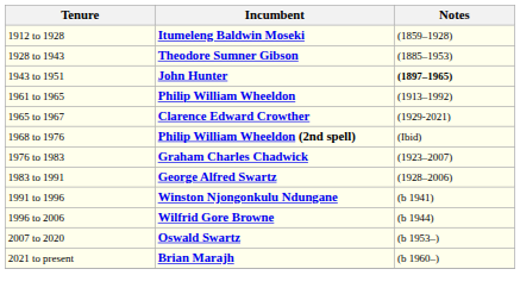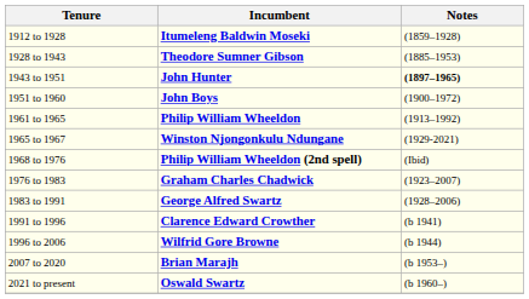 <table class="wikitable">
 <tr align=left>
 <th width="25%">Tenure</th>
 <th width="40%">Incumbent</th>
 <th width="20%">Notes</th>
 </tr>
 <tr valign=top bgcolor="#ffffec">
 <td><small>1912 to 1928</small></td>
 <td><strong><a href='#'>Itumeleng Baldwin Moseki</a></strong></td>
 <td><small>(1859–1928)</small></td>
 </tr>
 <tr valign=top bgcolor="#ffffec">
 <td><small>1928 to 1943</small></td>
 <td><strong><a href='#'>Theodore Sumner Gibson</a></strong></td>
 <td><small>(1885–1953)</small></td>
 </tr>
 <tr valign=top bgcolor="#ffffec">
 <td><small>1943 to 1951</small></td>
 <td><strong><a href='#'>John Hunter</a></strong></td>
 <td><strong><small> (1897–1965)</small></strong></td>
 </tr>
 <tr valign=top bgcolor="#ffffec">
+<td><small>1951 to 1960</small></td>
+<td><strong><a href='#'>John Boys</a></strong></td>
+<td><small>(1900–1972)</small></td>
+</tr>
+<tr valign=top bgcolor="#ffffec">
 <td><small>1961 to 1965</small></td>
 <td><strong><a href='#'>Philip William Wheeldon</a></strong></td>
 <td><small>(1913–1992)</small></td>
 </tr>
 <tr valign=top bgcolor="#ffffec">
 <td><small>1965 to 1967</small></td>
-<td><strong><a href='#'>Clarence Edward Crowther</a></strong></td>
+<td><strong><a href='#'>Winston Njongonkulu Ndungane</a></strong></td>
 <td><small> (1929-2021)</small></td>
 </tr>
 <tr valign=top bgcolor="#ffffec">
 <td><small>1968 to 1976</small></td>
 <td><strong><a href='#'>Philip William Wheeldon</a> (2nd spell)</strong></td>
 <td><small>(Ibid)</small></td>
 </tr>
 <tr valign=top bgcolor="#ffffec">
 <td><small>1976 to 1983</small></td>
 <td><strong><a href='#'>Graham Charles Chadwick</a></strong></td>
 <td><small>(1923–2007)</small></td>
 </tr>
 <tr valign=top bgcolor="#ffffec">
 <td><small>1983 to 1991</small></td>
 <td><strong><a href='#'>George Alfred Swartz</a></strong></td>
 <td><small>(1928–2006)</small></td>
 </tr>
 <tr valign=top bgcolor="#ffffec">
 <td><small>1991 to 1996</small></td>
-<td><strong><a href='#'>Winston Njongonkulu Ndungane</a></strong></td>
+<td><strong><a href='#'>Clarence Edward Crowther</a></strong></td>
 <td><small>(b 1941)</small></td>
 </tr>
 <tr valign=top bgcolor="#ffffec">
 <td><small>1996 to 2006</small></td>
 <td><strong><a href='#'>Wilfrid Gore Browne</a></strong></td>
 <td><small>(b 1944)</small></td>
 </tr>
 <tr valign=top bgcolor="#ffffec">
 <td><small>2007 to 2020</small></td>
-<td><strong><a href='#'>Oswald Swartz</a></strong></td>
+<td><strong><a href='#'>Brian Marajh</a></strong></td>
 <td><small>(b 1953–)</small></td>
 </tr>
 <tr valign=top bgcolor="#ffffec">
 <td><small>2021 to present</small></td>
-<td><strong><a href='#'>Brian Marajh</a></strong></td>
+<td><strong><a href='#'>Oswald Swartz</a></strong></td>
 <td><small>(b 1960–)</small></td>
 </tr>
 <tr valign=top bgcolor="#ffffec">
 </tr>
 </table>
